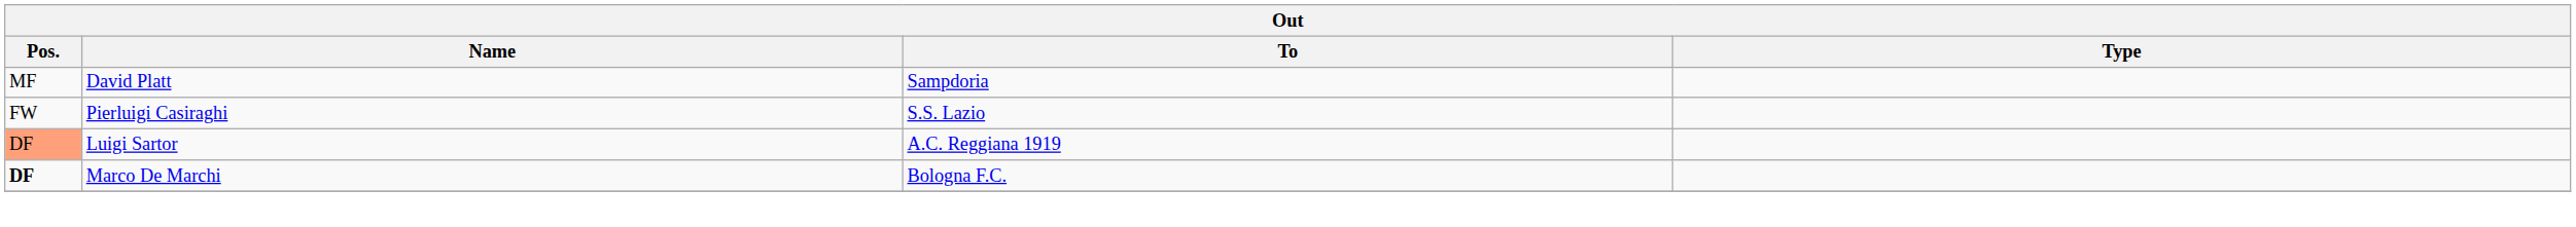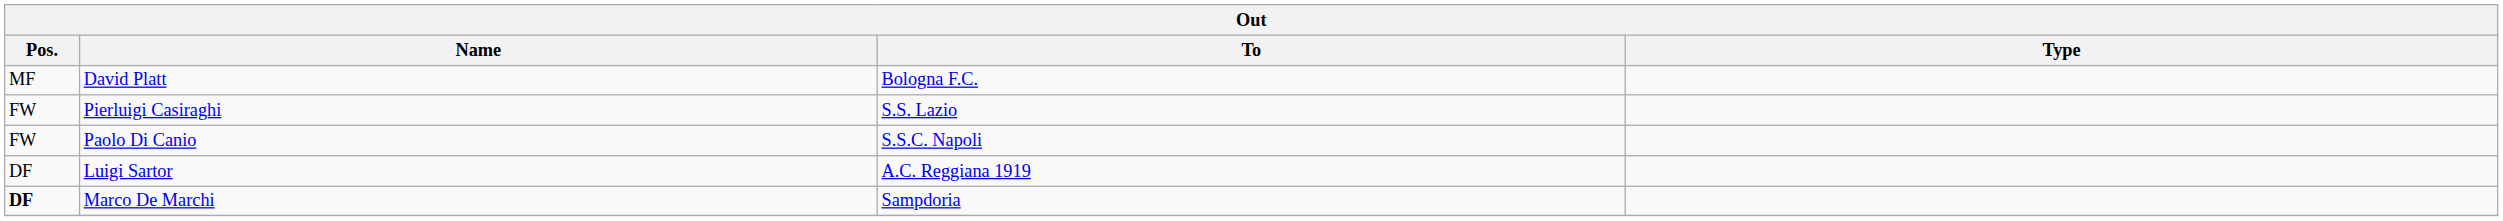 <table class="wikitable" style="font-size:90%;width:99%;">
 <tr>
 <th colspan="4">Out</th>
 </tr>
 <tr>
 <th width=3%>Pos.</th>
 <th width=32%>Name</th>
 <th width=30%>To</th>
 <th width=35%>Type</th>
 </tr>
 <tr>
 <td>MF</td>
 <td><a href='#'>David Platt</a></td>
-<td><a href='#'>Sampdoria</a></td>
+<td><a href='#'>Bologna F.C.</a></td>
 <td></td>
 </tr>
 <tr>
 <td>FW</td>
 <td><a href='#'>Pierluigi Casiraghi </a></td>
 <td><a href='#'>S.S. Lazio</a></td>
 <td></td>
 </tr>
 <tr>
-<td style="background: lightsalmon;">DF</td>
+<td>FW</td>
+<td><a href='#'>Paolo Di Canio </a></td>
+<td><a href='#'>S.S.C. Napoli</a></td>
+<td></td>
+</tr>
+<tr>
+<td>DF</td>
 <td><a href='#'>Luigi Sartor </a></td>
 <td><a href='#'>A.C. Reggiana 1919</a></td>
 <td></td>
 </tr>
 <tr>
 <td><strong>DF</strong></td>
 <td><a href='#'>Marco De Marchi </a></td>
-<td><a href='#'>Bologna F.C.</a></td>
+<td><a href='#'>Sampdoria</a></td>
 <td></td>
 </tr>
 <tr>
 </tr>
 </table>
